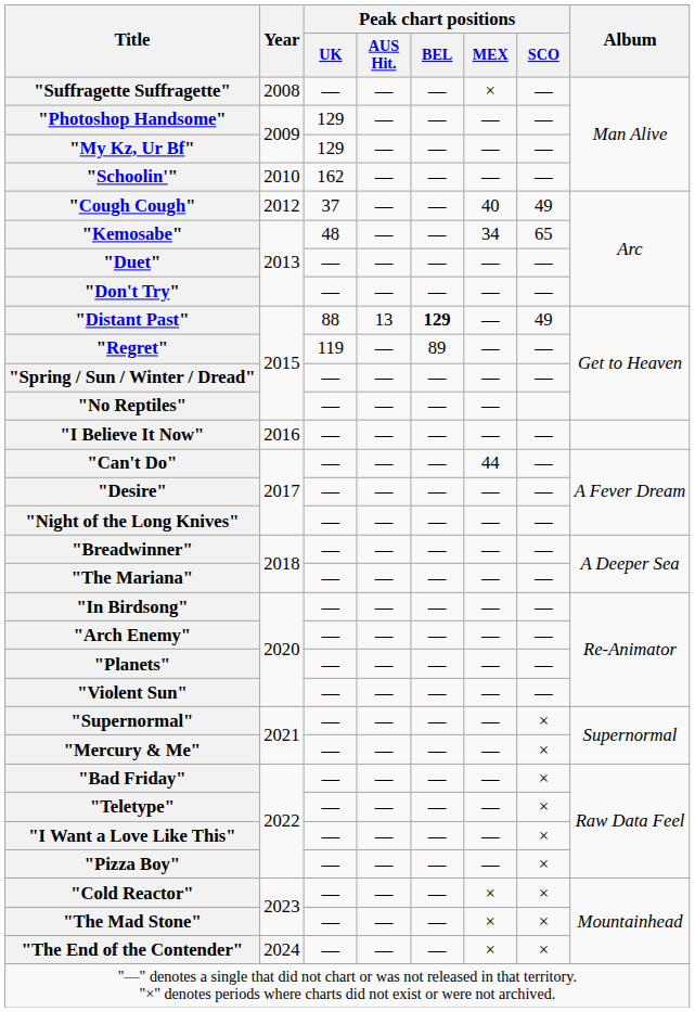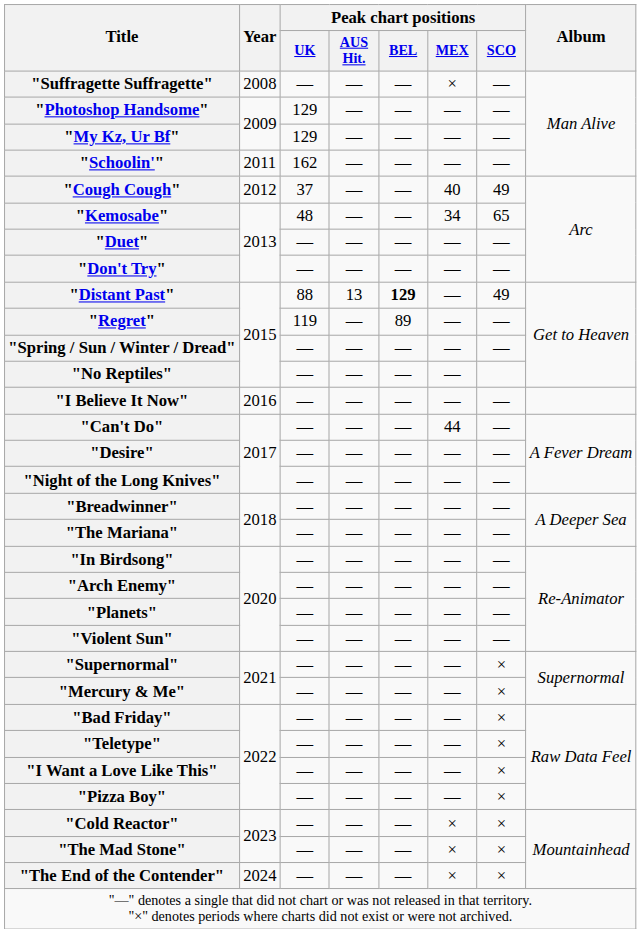 <table class="wikitable plainrowheaders" style="text-align:center;">
 <tr>
 <th scope="col" rowspan="2">Title</th>
 <th scope="col" rowspan="2">Year</th>
 <th scope="col" colspan="5">Peak chart positions</th>
 <th scope="col" rowspan="2">Album</th>
 </tr>
 <tr>
 <th scope="col" style="width:3em;font-size:85%;"><a href='#'>UK</a><br></th>
 <th scope="col" style="width:3em;font-size:85%;"><a href='#'>AUS<br>Hit.</a><br></th>
 <th scope="col" style="width:3em;font-size:85%;"><a href='#'>BEL</a><br></th>
 <th scope="col" style="width:3em;font-size:85%;"><a href='#'>MEX</a><br></th>
 <th scope="col" style="width:3em;font-size:85%;"><a href='#'>SCO</a><br></th>
 </tr>
 <tr>
 <th scope="row">"Suffragette Suffragette"</th>
 <td>2008</td>
 <td>—</td>
 <td>—</td>
 <td>—</td>
 <td>×</td>
 <td>—</td>
 <td rowspan="4"><em>Man Alive</em></td>
 </tr>
 <tr>
 <th scope="row">"<a href='#'>Photoshop Handsome</a>"</th>
 <td rowspan="2">2009</td>
 <td>129</td>
 <td>—</td>
 <td>—</td>
 <td>—</td>
 <td>—</td>
 </tr>
 <tr>
 <th scope="row">"<a href='#'>My Kz, Ur Bf</a>"</th>
 <td>129</td>
 <td>—</td>
 <td>—</td>
 <td>—</td>
 <td>—</td>
 </tr>
 <tr>
 <th scope="row">"<a href='#'>Schoolin'</a>"</th>
-<td>2010</td>
+<td>2011</td>
 <td>162</td>
 <td>—</td>
 <td>—</td>
 <td>—</td>
 <td>—</td>
 </tr>
 <tr>
 <th scope="row">"<a href='#'>Cough Cough</a>"</th>
 <td>2012</td>
 <td>37</td>
 <td>—</td>
 <td>—</td>
 <td>40</td>
 <td>49</td>
 <td rowspan="4"><em>Arc</em></td>
 </tr>
 <tr>
 <th scope="row">"<a href='#'>Kemosabe</a>"</th>
 <td rowspan="3">2013</td>
 <td>48</td>
 <td>—</td>
 <td>—</td>
 <td>34</td>
 <td>65</td>
 </tr>
 <tr>
 <th scope="row">"<a href='#'>Duet</a>"</th>
 <td>—</td>
 <td>—</td>
 <td>—</td>
 <td>—</td>
 <td>—</td>
 </tr>
 <tr>
 <th scope="row">"<a href='#'>Don't Try</a>"</th>
 <td>—</td>
 <td>—</td>
 <td>—</td>
 <td>—</td>
 <td>—</td>
 </tr>
 <tr>
 <th scope="row">"<a href='#'>Distant Past</a>"</th>
 <td rowspan="4">2015</td>
 <td>88</td>
 <td>13</td>
 <td><strong>129</strong></td>
 <td>—</td>
 <td>49</td>
 <td rowspan="4"><em>Get to Heaven</em></td>
 </tr>
 <tr>
 <th scope="row">"<a href='#'>Regret</a>"</th>
 <td>119</td>
 <td>—</td>
 <td>89</td>
 <td>—</td>
 <td>—</td>
 </tr>
 <tr>
 <th scope="row">"Spring / Sun / Winter / Dread"</th>
 <td>—</td>
 <td>—</td>
 <td>—</td>
 <td>—</td>
 <td>—</td>
 </tr>
 <tr>
 <th scope="row">"No Reptiles"</th>
 <td>—</td>
 <td>—</td>
 <td —>—</td>
 <td>—</td>
 </tr>
 <tr>
 <th scope="row">"I Believe It Now"</th>
 <td>2016</td>
 <td>—</td>
 <td>—</td>
 <td>—</td>
 <td>—</td>
 <td>—</td>
 <td></td>
 </tr>
 <tr>
 <th scope="row">"Can't Do"</th>
 <td rowspan="3">2017</td>
 <td>—</td>
 <td>—</td>
 <td>—</td>
 <td>44</td>
 <td>—</td>
 <td rowspan="3"><em>A Fever Dream</em></td>
 </tr>
 <tr>
 <th scope="row">"Desire"</th>
 <td>—</td>
 <td>—</td>
 <td>—</td>
 <td>—</td>
 <td>—</td>
 </tr>
 <tr>
 <th scope="row">"Night of the Long Knives"</th>
 <td>—</td>
 <td>—</td>
 <td>—</td>
 <td>—</td>
 <td>—</td>
 </tr>
 <tr>
 <th scope="row">"Breadwinner"</th>
 <td rowspan="2">2018</td>
 <td>—</td>
 <td>—</td>
 <td>—</td>
 <td>—</td>
 <td>—</td>
 <td rowspan="2"><em>A Deeper Sea</em></td>
 </tr>
 <tr>
 <th scope="row">"The Mariana"</th>
 <td>—</td>
 <td>—</td>
 <td>—</td>
 <td>—</td>
 <td>—</td>
 </tr>
 <tr>
 <th scope="row">"In Birdsong"</th>
 <td rowspan="4">2020</td>
 <td>—</td>
 <td>—</td>
 <td>—</td>
 <td>—</td>
 <td>—</td>
 <td rowspan="4"><em>Re-Animator</em></td>
 </tr>
 <tr>
 <th scope="row">"Arch Enemy"</th>
 <td>—</td>
 <td>—</td>
 <td>—</td>
 <td>—</td>
 <td>—</td>
 </tr>
 <tr>
 <th scope="row">"Planets"</th>
 <td>—</td>
 <td>—</td>
 <td>—</td>
 <td>—</td>
 <td>—</td>
 </tr>
 <tr>
 <th scope="row">"Violent Sun"</th>
 <td>—</td>
 <td>—</td>
 <td>—</td>
 <td>—</td>
 <td>—</td>
 </tr>
 <tr>
 <th scope="row">"Supernormal"</th>
 <td rowspan="2">2021</td>
 <td>—</td>
 <td>—</td>
 <td>—</td>
 <td>—</td>
 <td>×</td>
 <td rowspan="2"><em>Supernormal</em></td>
 </tr>
 <tr>
 <th scope="row">"Mercury & Me"</th>
 <td>—</td>
 <td>—</td>
 <td>—</td>
 <td>—</td>
 <td>×</td>
 </tr>
 <tr>
 <th scope="row">"Bad Friday"</th>
 <td rowspan="4">2022</td>
 <td>—</td>
 <td>—</td>
 <td>—</td>
 <td>—</td>
 <td>×</td>
 <td rowspan="4"><em>Raw Data Feel</em></td>
 </tr>
 <tr>
 <th scope="row">"Teletype"</th>
 <td>—</td>
 <td>—</td>
 <td>—</td>
 <td>—</td>
 <td>×</td>
 </tr>
 <tr>
 <th scope="row">"I Want a Love Like This"</th>
 <td>—</td>
 <td>—</td>
 <td>—</td>
 <td>—</td>
 <td>×</td>
 </tr>
 <tr>
 <th scope="row">"Pizza Boy"</th>
 <td>—</td>
 <td>—</td>
 <td>—</td>
 <td>—</td>
 <td>×</td>
 </tr>
 <tr>
 <th scope="row">"Cold Reactor"</th>
 <td rowspan="2">2023</td>
 <td>—</td>
 <td>—</td>
 <td>—</td>
 <td>×</td>
 <td>×</td>
 <td rowspan="3"><em>Mountainhead</em></td>
 </tr>
 <tr>
 <th scope="row">"The Mad Stone"</th>
 <td>—</td>
 <td>—</td>
 <td>—</td>
 <td>×</td>
 <td>×</td>
 </tr>
 <tr>
 <th scope="row">"The End of the Contender"</th>
 <td rowspan="1">2024</td>
 <td>—</td>
 <td>—</td>
 <td>—</td>
 <td>×</td>
 <td>×</td>
 </tr>
 <tr>
 <td colspan="9" style="font-size:85%;">"—" denotes a single that did not chart or was not released in that territory.<br>"×" denotes periods where charts did not exist or were not archived.</td>
 </tr>
 </table>
